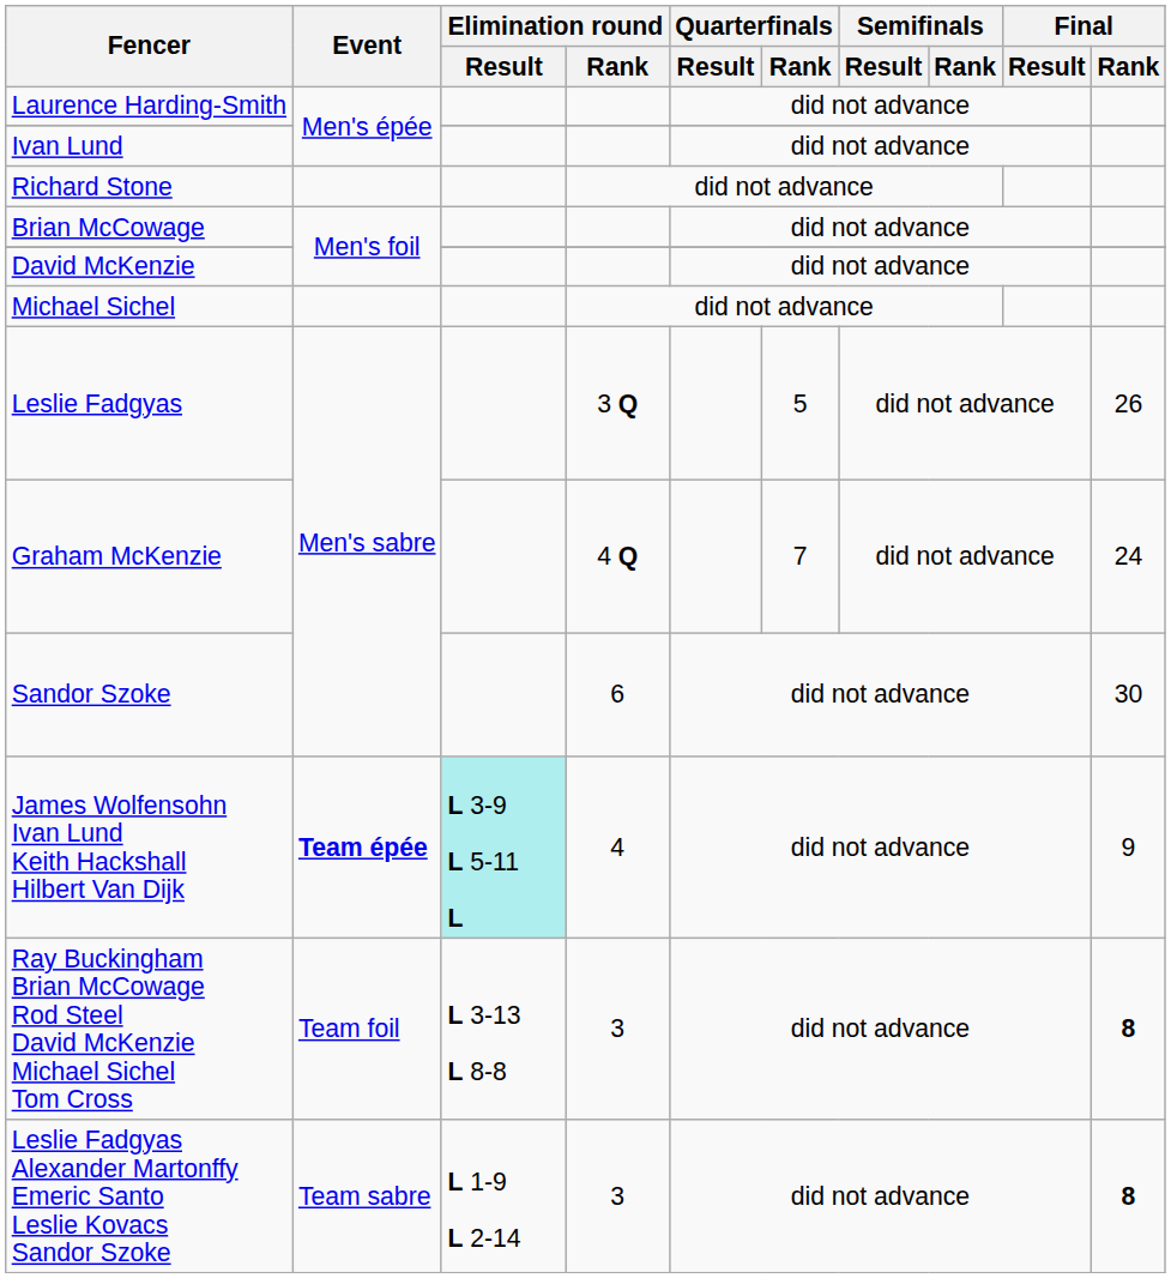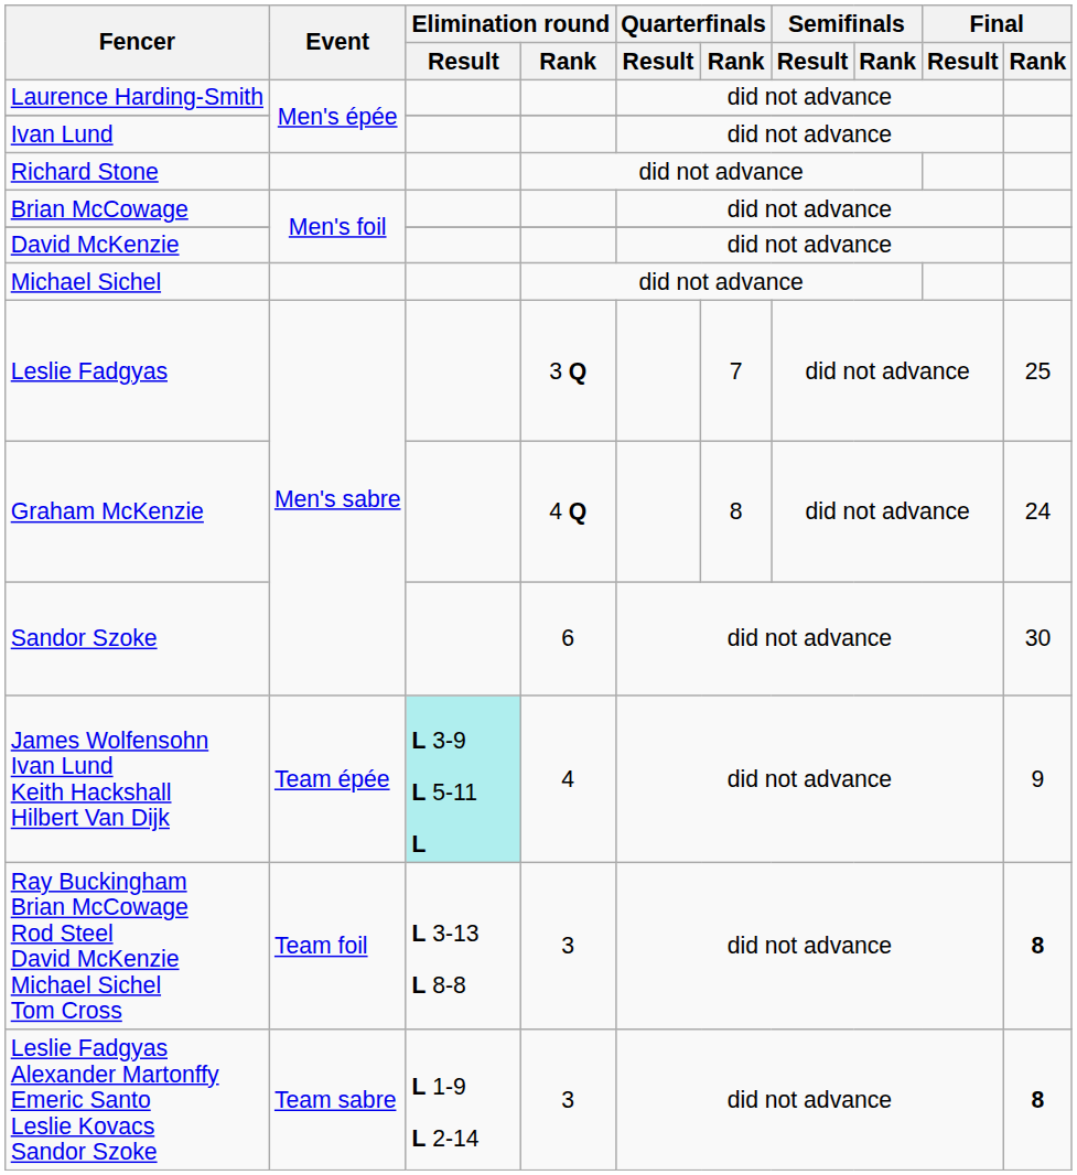 <table class=wikitable style="font-size:90%">
 <tr>
 <th rowspan=2>Fencer</th>
 <th rowspan=2>Event</th>
 <th colspan=2>Elimination round</th>
 <th colspan=2>Quarterfinals</th>
 <th colspan=2>Semifinals</th>
 <th colspan=2>Final</th>
 </tr>
 <tr>
 <th>Result</th>
 <th>Rank</th>
 <th>Result</th>
 <th>Rank</th>
 <th>Result</th>
 <th>Rank</th>
 <th>Result</th>
 <th>Rank</th>
 </tr>
 <tr>
 <td><a href='#'>Laurence Harding-Smith</a></td>
 <td align=center rowspan=3><a href='#'>Men's épée</a></td>
 <td align=left></td>
 <td align=center></td>
 <td align=center colspan=5>did not advance</td>
 <td align=center colspan=1></td>
 </tr>
 <tr>
 </tr>
 <tr>
 <td><a href='#'>Ivan Lund</a></td>
 <td align=left></td>
 <td align=center></td>
 <td align=center colspan=5>did not advance</td>
 <td align=center colspan=1></td>
 </tr>
 <tr>
 <td><a href='#'>Richard Stone</a></td>
 <td align=left></td>
 <td align=center></td>
 <td align=center colspan=5>did not advance</td>
 <td align=center colspan=1></td>
 </tr>
 <tr>
 <td><a href='#'>Brian McCowage</a></td>
 <td align=center rowspan=3><a href='#'>Men's foil</a></td>
 <td align=left></td>
 <td align=center></td>
 <td align=center colspan=5>did not advance</td>
 <td align=center colspan=1></td>
 </tr>
 <tr>
 </tr>
 <tr>
 <td><a href='#'>David McKenzie</a></td>
 <td align=left></td>
 <td align=center></td>
 <td align=center colspan=5>did not advance</td>
 <td align=center colspan=1></td>
 </tr>
 <tr>
 <td><a href='#'>Michael Sichel</a></td>
 <td align=left></td>
 <td align=center></td>
 <td align=center colspan=5>did not advance</td>
 <td align=center colspan=1></td>
 </tr>
 <tr>
 <td><a href='#'>Leslie Fadgyas</a></td>
 <td align=center rowspan=3><a href='#'>Men's sabre</a></td>
 <td align=left><br><br><br><br></td>
 <td align=center>3 <strong>Q</strong></td>
 <td align=left><br><br><br><br><br></td>
-<td align=center>5</td>
+<td align=center>7</td>
 <td align=center colspan=3>did not advance</td>
-<td align=center colspan=1>26</td>
+<td align=center colspan=1>25</td>
 </tr>
 <tr>
 <td><a href='#'>Graham McKenzie</a></td>
 <td align=left><br><br><br></td>
 <td align=center>4 <strong>Q</strong></td>
 <td align=left><br><br><br><br><br></td>
-<td align=center>7</td>
+<td align=center>8</td>
 <td align=center colspan=3>did not advance</td>
 <td align=center colspan=1>24</td>
 </tr>
 <tr>
 <td><a href='#'>Sandor Szoke</a></td>
 <td align=left><br><br><br><br></td>
 <td align=center>6</td>
 <td align=center colspan=5>did not advance</td>
 <td align=center colspan=1>30</td>
 </tr>
 <tr>
 <td><a href='#'>James Wolfensohn</a> <br> <a href='#'>Ivan Lund</a><br> <a href='#'>Keith Hackshall</a> <br>  <a href='#'>Hilbert Van Dijk</a></td>
-<td><strong><a href='#'>Team épée</a></strong></td>
+<td><a href='#'>Team épée</a></td>
 <td align=left style="background: paleturquoise;"><br><strong>L</strong> 3-9 <br><br><strong>L</strong> 5-11 <br><br><strong>L</strong></td>
 <td align=center>4</td>
 <td align=center colspan=5>did not advance</td>
 <td align=center>9</td>
 </tr>
 <tr>
 <td><a href='#'>Ray Buckingham</a><br> <a href='#'>Brian McCowage</a><br> <a href='#'>Rod Steel</a> <br>  <a href='#'>David McKenzie</a><br> <a href='#'>Michael Sichel</a><br> <a href='#'>Tom Cross</a></td>
 <td><a href='#'>Team foil</a></td>
 <td align=left><br><strong>L</strong> 3-13 <br><br><strong>L</strong> 8-8</td>
 <td align=center>3</td>
 <td align=center colspan=5>did not advance</td>
 <td align=center><strong>8</strong></td>
 </tr>
 <tr>
 <td><a href='#'>Leslie Fadgyas</a> <br> <a href='#'>Alexander Martonffy</a><br> <a href='#'>Emeric Santo</a> <br>  <a href='#'>Leslie Kovacs</a><br> <a href='#'>Sandor Szoke</a></td>
 <td><a href='#'>Team sabre</a></td>
 <td align=left><br><strong>L</strong> 1-9 <br><br><strong>L</strong> 2-14</td>
 <td align=center>3</td>
 <td align=center colspan=5>did not advance</td>
 <td align=center><strong>8</strong></td>
 </tr>
 </table>
